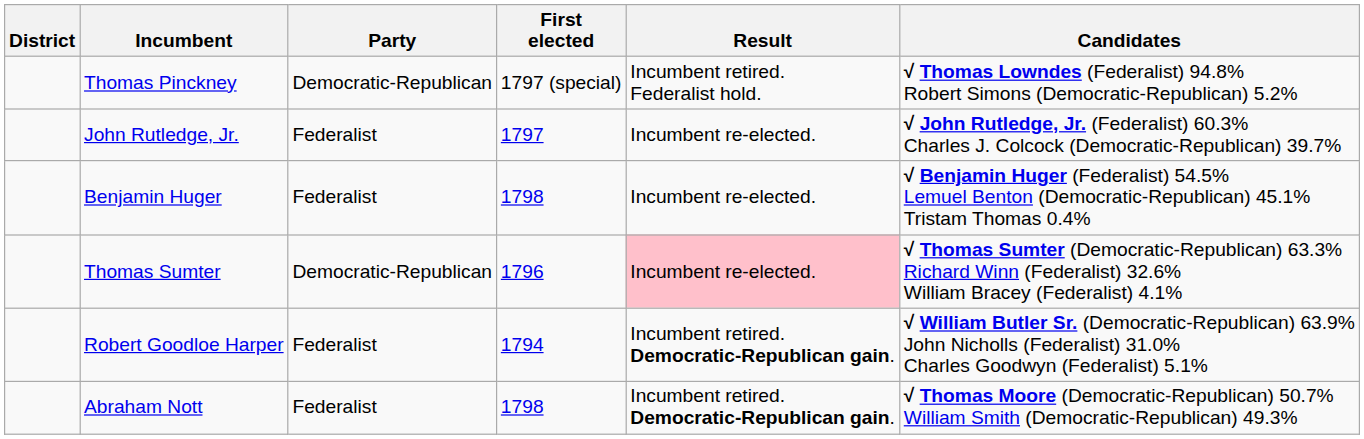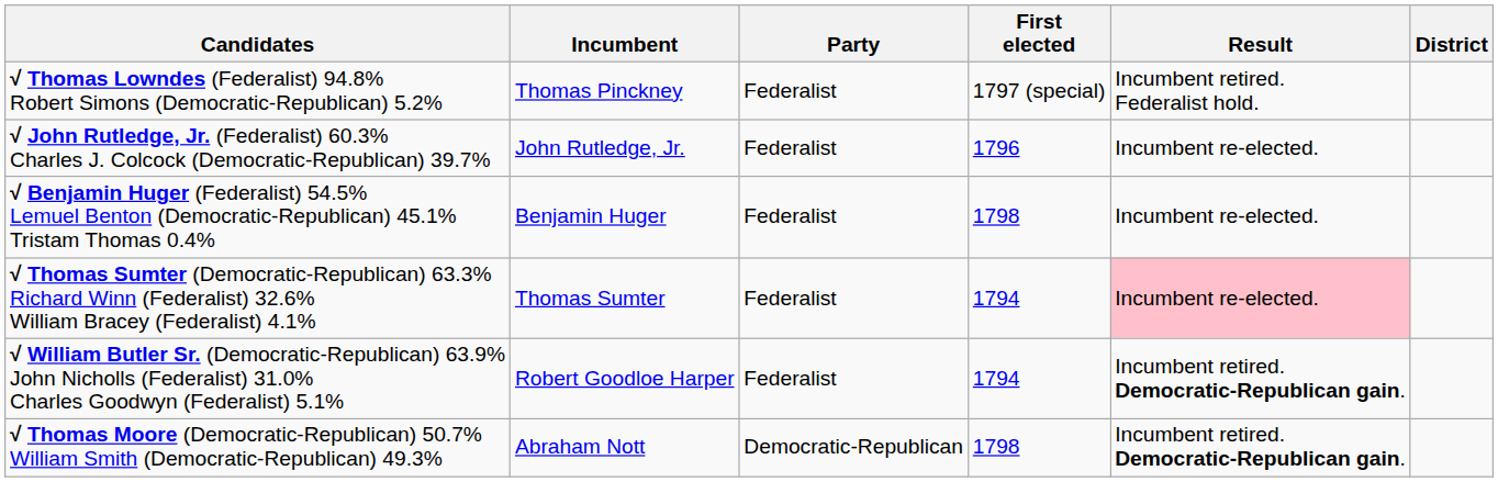 <table class=wikitable>
 <tr valign=bottom>
-<th>District</th>
+<th>Candidates</th>
 <th>Incumbent</th>
 <th>Party</th>
 <th>First<br>elected</th>
 <th>Result</th>
-<th>Candidates</th>
+<th>District</th>
 </tr>
 <tr>
-<td><br></td>
+<td nowrap><strong>√ <a href='#'>Thomas Lowndes</a></strong> (Federalist) 94.8%<br>Robert Simons (Democratic-Republican) 5.2%</td>
 <td><a href='#'>Thomas Pinckney</a></td>
-<td>Democratic-Republican</td>
+<td>Federalist</td>
 <td>1797 (special)</td>
 <td>Incumbent retired.<br>Federalist hold.</td>
-<td nowrap><strong>√ <a href='#'>Thomas Lowndes</a></strong> (Federalist) 94.8%<br>Robert Simons (Democratic-Republican) 5.2%</td>
+<td><br></td>
 </tr>
 <tr>
-<td><br></td>
+<td nowrap><strong>√ <a href='#'>John Rutledge, Jr.</a></strong> (Federalist) 60.3%<br>Charles J. Colcock (Democratic-Republican) 39.7%</td>
 <td><a href='#'>John Rutledge, Jr.</a></td>
 <td>Federalist</td>
-<td><a href='#'>1797</a></td>
+<td><a href='#'>1796</a></td>
 <td>Incumbent re-elected.</td>
-<td nowrap><strong>√ <a href='#'>John Rutledge, Jr.</a></strong> (Federalist) 60.3%<br>Charles J. Colcock (Democratic-Republican) 39.7%</td>
+<td><br></td>
 </tr>
 <tr>
-<td><br></td>
+<td nowrap><strong>√ <a href='#'>Benjamin Huger</a></strong> (Federalist) 54.5%<br><a href='#'>Lemuel Benton</a> (Democratic-Republican) 45.1%<br>Tristam Thomas 0.4%</td>
 <td><a href='#'>Benjamin Huger</a></td>
 <td>Federalist</td>
 <td><a href='#'>1798</a></td>
 <td>Incumbent re-elected.</td>
-<td nowrap><strong>√ <a href='#'>Benjamin Huger</a></strong> (Federalist) 54.5%<br><a href='#'>Lemuel Benton</a> (Democratic-Republican) 45.1%<br>Tristam Thomas 0.4%</td>
+<td><br></td>
 </tr>
 <tr>
+<td nowrap><strong>√ <a href='#'>Thomas Sumter</a></strong> (Democratic-Republican) 63.3%<br><a href='#'>Richard Winn</a> (Federalist) 32.6%<br>William Bracey (Federalist) 4.1%</td>
+<td><a href='#'>Thomas Sumter</a></td>
+<td>Federalist</td>
+<td><a href='#'>1794</a></td>
+<td style="background: pink;">Incumbent re-elected.</td>
 <td><br></td>
-<td><a href='#'>Thomas Sumter</a></td>
-<td>Democratic-Republican</td>
-<td><a href='#'>1796</a></td>
-<td style="background: pink;">Incumbent re-elected.</td>
-<td nowrap><strong>√ <a href='#'>Thomas Sumter</a></strong> (Democratic-Republican) 63.3%<br><a href='#'>Richard Winn</a> (Federalist) 32.6%<br>William Bracey (Federalist) 4.1%</td>
 </tr>
 <tr>
-<td><br></td>
+<td nowrap><strong>√ <a href='#'>William Butler Sr.</a></strong> (Democratic-Republican) 63.9%<br>John Nicholls (Federalist) 31.0%<br>Charles Goodwyn (Federalist) 5.1%</td>
 <td><a href='#'>Robert Goodloe Harper</a></td>
 <td>Federalist</td>
 <td><a href='#'>1794</a></td>
 <td>Incumbent retired.<br><strong>Democratic-Republican gain</strong>.</td>
-<td nowrap><strong>√ <a href='#'>William Butler Sr.</a></strong> (Democratic-Republican) 63.9%<br>John Nicholls (Federalist) 31.0%<br>Charles Goodwyn (Federalist) 5.1%</td>
+<td><br></td>
 </tr>
 <tr>
-<td><br></td>
+<td nowrap><strong>√ <a href='#'>Thomas Moore</a></strong> (Democratic-Republican) 50.7%<br><a href='#'>William Smith</a> (Democratic-Republican) 49.3%</td>
 <td><a href='#'>Abraham Nott</a></td>
-<td>Federalist</td>
+<td>Democratic-Republican</td>
 <td><a href='#'>1798</a></td>
 <td>Incumbent retired.<br><strong>Democratic-Republican gain</strong>.</td>
-<td nowrap><strong>√ <a href='#'>Thomas Moore</a></strong> (Democratic-Republican) 50.7%<br><a href='#'>William Smith</a> (Democratic-Republican) 49.3%</td>
+<td><br></td>
 </tr>
 </table>
